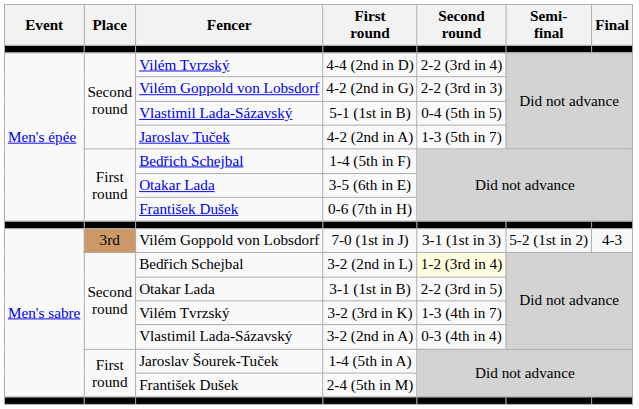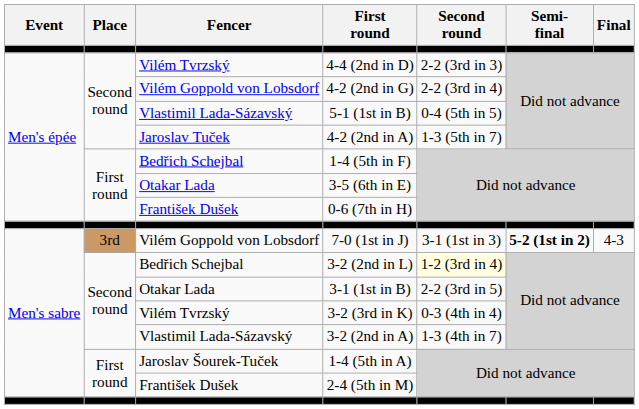 <table class=wikitable>
 <tr>
 <th>Event</th>
 <th>Place</th>
 <th>Fencer</th>
 <th>First <br> round</th>
 <th>Second <br> round</th>
 <th>Semi-<br>final</th>
 <th>Final</th>
 </tr>
 <tr bgcolor=black>
 <td></td>
 <td></td>
 <td></td>
 <td></td>
 <td></td>
 <td></td>
 <td></td>
 </tr>
 <tr align=center>
 <td rowspan=7 align=left><a href='#'>Men's épée</a></td>
 <td rowspan=4>Second <br> round</td>
 <td align=left><a href='#'>Vilém Tvrzský</a></td>
 <td>4-4 (2nd in D)</td>
-<td>2-2 (3rd in 4)</td>
+<td>2-2 (3rd in 3)</td>
 <td rowspan=4 colspan=2 bgcolor=lightgray>Did not advance</td>
 </tr>
 <tr align=center>
 <td align=left><a href='#'>Vilém Goppold von Lobsdorf</a></td>
 <td>4-2 (2nd in G)</td>
-<td>2-2 (3rd in 3)</td>
+<td>2-2 (3rd in 4)</td>
 </tr>
 <tr align=center>
 <td align=left><a href='#'>Vlastimil Lada-Sázavský</a></td>
 <td>5-1 (1st in B)</td>
 <td>0-4 (5th in 5)</td>
 </tr>
 <tr align=center>
 <td align=left><a href='#'>Jaroslav Tuček</a></td>
 <td>4-2 (2nd in A)</td>
 <td>1-3 (5th in 7)</td>
 </tr>
 <tr align=center>
 <td rowspan=3>First <br> round</td>
 <td align=left><a href='#'>Bedřich Schejbal</a></td>
 <td>1-4 (5th in F)</td>
 <td rowspan=3 colspan=3 bgcolor=lightgray>Did not advance</td>
 </tr>
 <tr align=center>
 <td align=left><a href='#'>Otakar Lada</a></td>
 <td>3-5 (6th in E)</td>
 </tr>
 <tr align=center>
 <td align=left><a href='#'>František Dušek</a></td>
 <td>0-6 (7th in H)</td>
 </tr>
 <tr bgcolor=black>
 <td></td>
 <td></td>
 <td></td>
 <td></td>
 <td></td>
 <td></td>
 <td></td>
 </tr>
 <tr align=center>
 <td rowspan=7 align=left><a href='#'>Men's sabre</a></td>
 <td bgcolor=cc9966>3rd</td>
 <td align=left>Vilém Goppold von Lobsdorf</td>
 <td>7-0 (1st in J)</td>
 <td>3-1 (1st in 3)</td>
-<td>5-2 (1st in 2)</td>
+<td><strong>5-2 (1st in 2)</strong></td>
 <td>4-3</td>
 </tr>
 <tr align=center>
 <td rowspan=4>Second <br> round</td>
 <td align=left>Bedřich Schejbal</td>
 <td>3-2 (2nd in L)</td>
 <td style="background: lightyellow;">1-2 (3rd in 4)</td>
 <td rowspan=4 colspan=2 bgcolor=lightgray>Did not advance</td>
 </tr>
 <tr align=center>
 <td align=left>Otakar Lada</td>
 <td>3-1 (1st in B)</td>
 <td>2-2 (3rd in 5)</td>
 </tr>
 <tr align=center>
 <td align=left>Vilém Tvrzský</td>
 <td>3-2 (3rd in K)</td>
-<td>1-3 (4th in 7)</td>
+<td>0-3 (4th in 4)</td>
 </tr>
 <tr align=center>
 <td align=left>Vlastimil Lada-Sázavský</td>
 <td>3-2 (2nd in A)</td>
-<td>0-3 (4th in 4)</td>
+<td>1-3 (4th in 7)</td>
 </tr>
 <tr align=center>
 <td rowspan=2>First <br> round</td>
 <td align=left>Jaroslav Šourek-Tuček</td>
 <td>1-4 (5th in A)</td>
 <td rowspan=2 colspan=3 bgcolor=lightgray>Did not advance</td>
 </tr>
 <tr align=center>
 <td align=left>František Dušek</td>
 <td>2-4 (5th in M)</td>
 </tr>
 <tr bgcolor=black>
 <td></td>
 <td></td>
 <td></td>
 <td></td>
 <td></td>
 <td></td>
 <td></td>
 </tr>
 </table>
